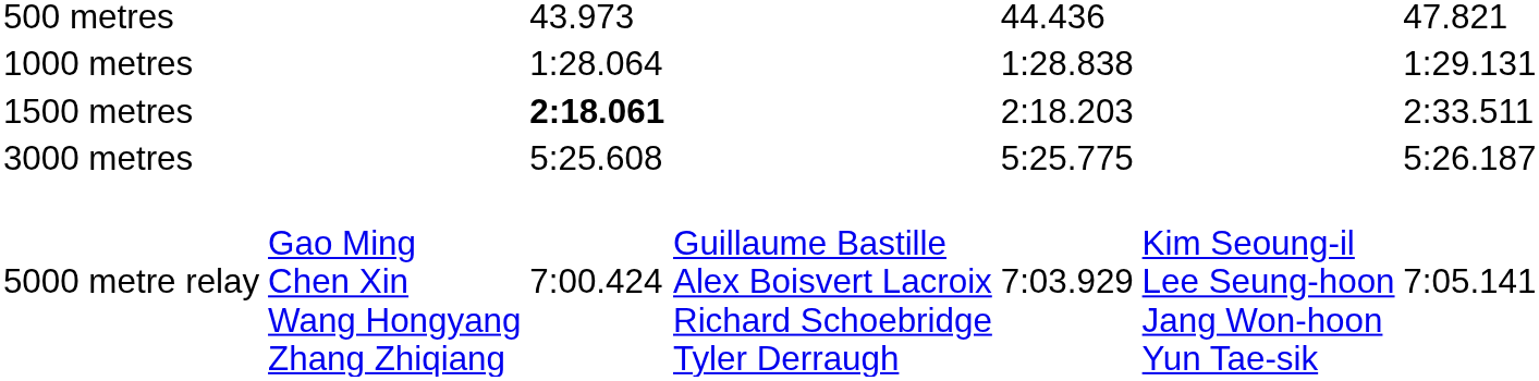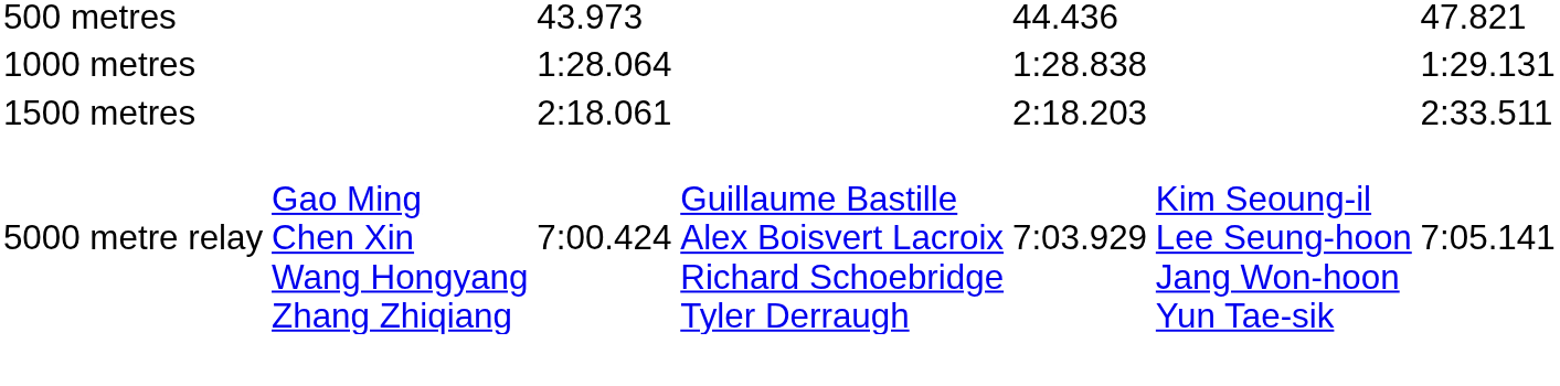 <table>
 <tr>
 <td>500 metres</td>
 <td></td>
 <td>43.973</td>
 <td></td>
 <td>44.436</td>
 <td></td>
 <td>47.821</td>
 </tr>
 <tr>
 <td>1000 metres</td>
 <td></td>
 <td>1:28.064</td>
 <td></td>
 <td>1:28.838</td>
 <td></td>
 <td>1:29.131</td>
 </tr>
 <tr>
 <td>1500 metres</td>
 <td></td>
-<td><strong>2:18.061</strong></td>
+<td>2:18.061</td>
 <td></td>
 <td>2:18.203</td>
 <td></td>
 <td>2:33.511</td>
-</tr>
-<tr>
-<td>3000 metres</td>
-<td></td>
-<td>5:25.608</td>
-<td></td>
-<td>5:25.775</td>
-<td></td>
-<td>5:26.187</td>
 </tr>
 <tr>
 <td>5000 metre relay</td>
 <td><br><a href='#'>Gao Ming</a><br><a href='#'>Chen Xin</a><br><a href='#'>Wang Hongyang</a><br><a href='#'>Zhang Zhiqiang</a></td>
 <td>7:00.424</td>
 <td><br><a href='#'>Guillaume Bastille</a><br><a href='#'>Alex Boisvert Lacroix</a><br><a href='#'>Richard Schoebridge</a><br><a href='#'>Tyler Derraugh</a></td>
 <td>7:03.929</td>
 <td><br><a href='#'>Kim Seoung-il</a><br><a href='#'>Lee Seung-hoon</a><br><a href='#'>Jang Won-hoon</a><br><a href='#'>Yun Tae-sik</a></td>
 <td>7:05.141</td>
 </tr>
 </table>
